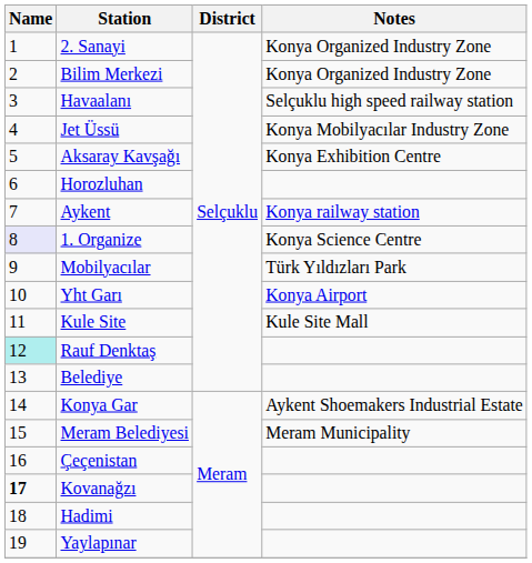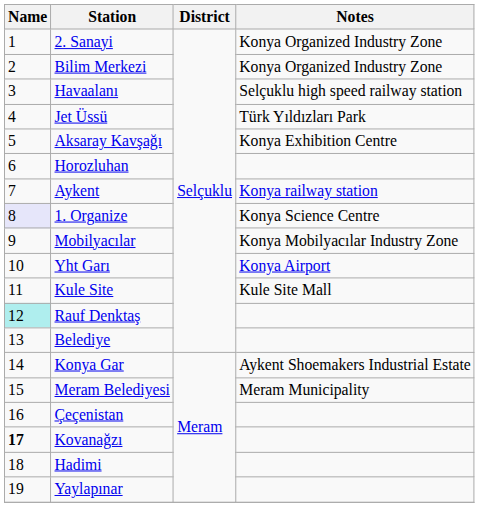 <table class="wikitable">
 <tr>
 <th>Name</th>
 <th>Station</th>
 <th>District</th>
 <th>Notes</th>
 </tr>
 <tr>
 <td>1</td>
 <td><a href='#'>2. Sanayi</a></td>
 <td rowspan="13"><a href='#'>Selçuklu</a></td>
 <td>Konya Organized Industry Zone</td>
 </tr>
 <tr>
 <td>2</td>
 <td><a href='#'>Bilim Merkezi</a></td>
 <td>Konya Organized Industry Zone</td>
 </tr>
 <tr>
 <td>3</td>
 <td><a href='#'>Havaalanı</a></td>
 <td>Selçuklu high speed railway station</td>
 </tr>
 <tr>
 <td>4</td>
 <td><a href='#'>Jet Üssü</a></td>
-<td>Konya Mobilyacılar Industry Zone</td>
+<td>Türk Yıldızları Park</td>
 </tr>
 <tr>
 <td>5</td>
 <td><a href='#'>Aksaray Kavşağı</a></td>
 <td>Konya Exhibition Centre</td>
 </tr>
 <tr>
 <td>6</td>
 <td><a href='#'>Horozluhan</a></td>
 <td></td>
 </tr>
 <tr>
 <td>7</td>
 <td><a href='#'>Aykent</a></td>
 <td><a href='#'>Konya railway station</a></td>
 </tr>
 <tr>
 <td style="background: lavender;">8</td>
 <td><a href='#'>1. Organize</a></td>
 <td>Konya Science Centre</td>
 </tr>
 <tr>
 <td>9</td>
 <td><a href='#'>Mobilyacılar</a></td>
-<td>Türk Yıldızları Park</td>
+<td>Konya Mobilyacılar Industry Zone</td>
 </tr>
 <tr>
 <td>10</td>
 <td><a href='#'>Yht Garı</a></td>
 <td><a href='#'>Konya Airport</a></td>
 </tr>
 <tr>
 <td>11</td>
 <td><a href='#'>Kule Site</a></td>
 <td>Kule Site Mall</td>
 </tr>
 <tr>
 <td style="background: paleturquoise;">12</td>
 <td><a href='#'>Rauf Denktaş</a></td>
 <td></td>
 </tr>
 <tr>
 <td>13</td>
 <td><a href='#'>Belediye</a></td>
 <td></td>
 </tr>
 <tr>
 <td>14</td>
 <td><a href='#'>Konya Gar</a></td>
 <td rowspan="6"><a href='#'>Meram</a></td>
 <td>Aykent Shoemakers Industrial Estate</td>
 </tr>
 <tr>
 <td>15</td>
 <td><a href='#'>Meram Belediyesi</a></td>
 <td>Meram Municipality</td>
 </tr>
 <tr>
 <td>16</td>
 <td><a href='#'>Çeçenistan</a></td>
 <td></td>
 </tr>
 <tr>
 <td><strong>17</strong></td>
 <td><a href='#'>Kovanağzı</a></td>
 <td></td>
 </tr>
 <tr>
 <td>18</td>
 <td><a href='#'>Hadimi</a></td>
 <td></td>
 </tr>
 <tr>
 <td>19</td>
 <td><a href='#'>Yaylapınar</a></td>
 <td></td>
 </tr>
 <tr>
 </tr>
 </table>
